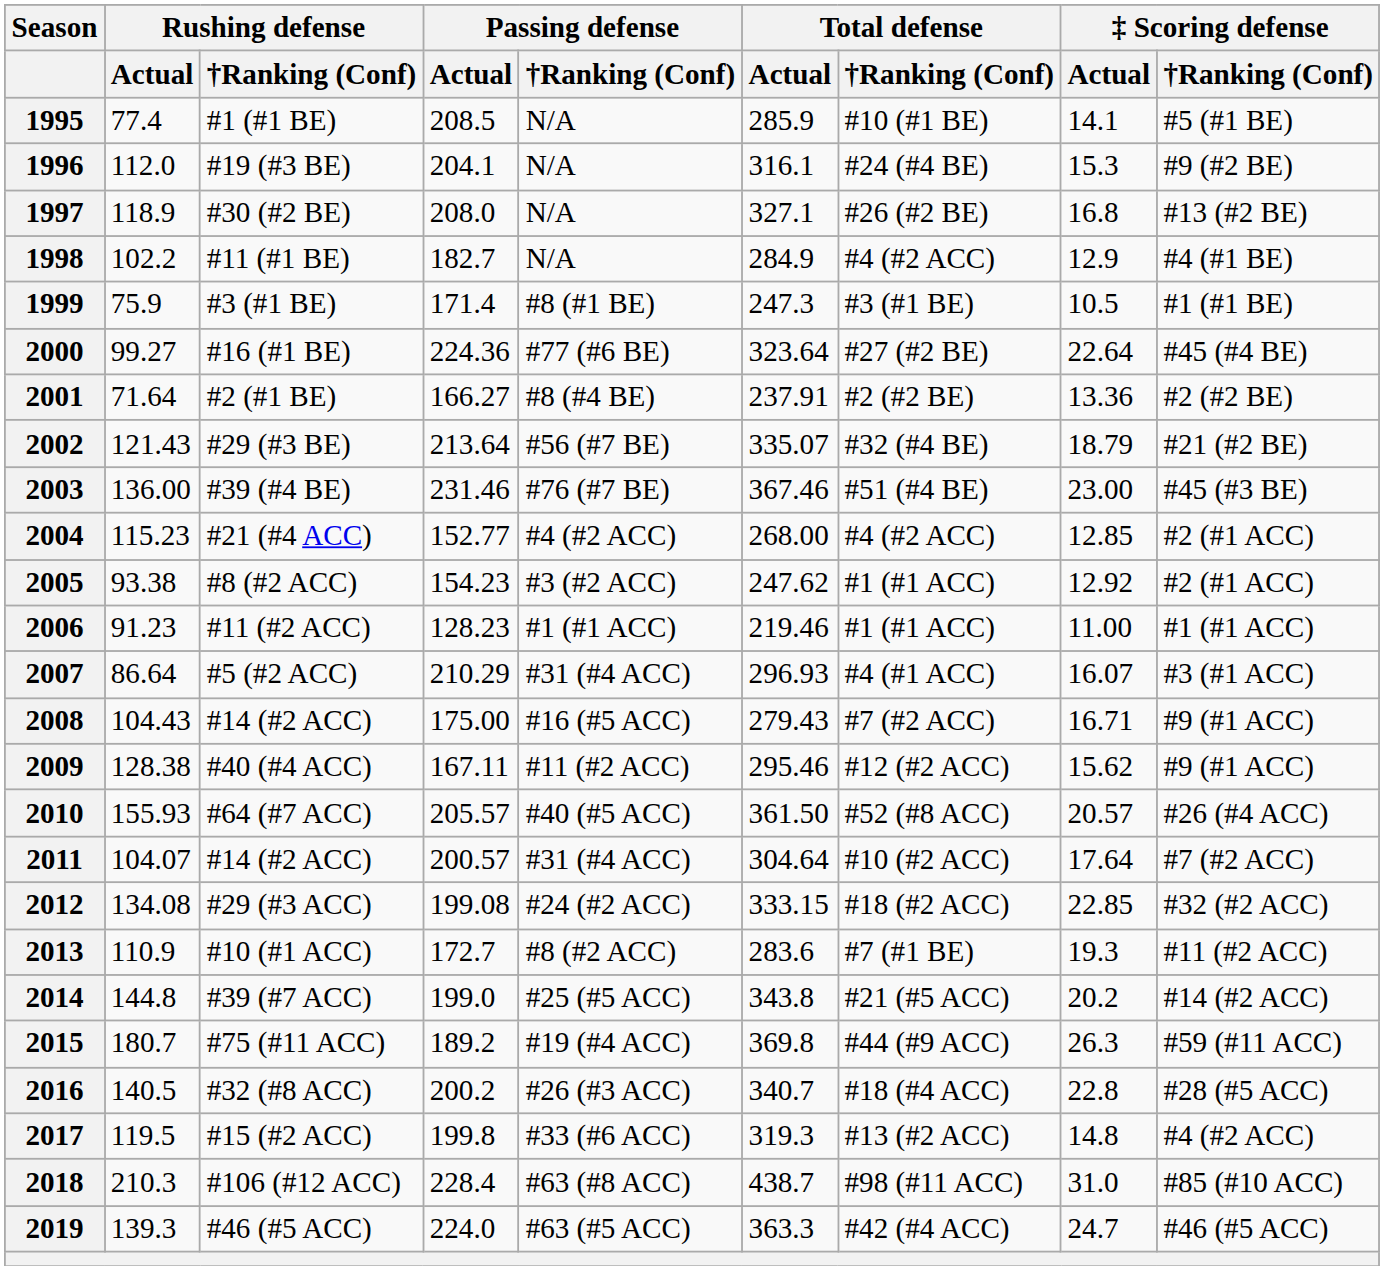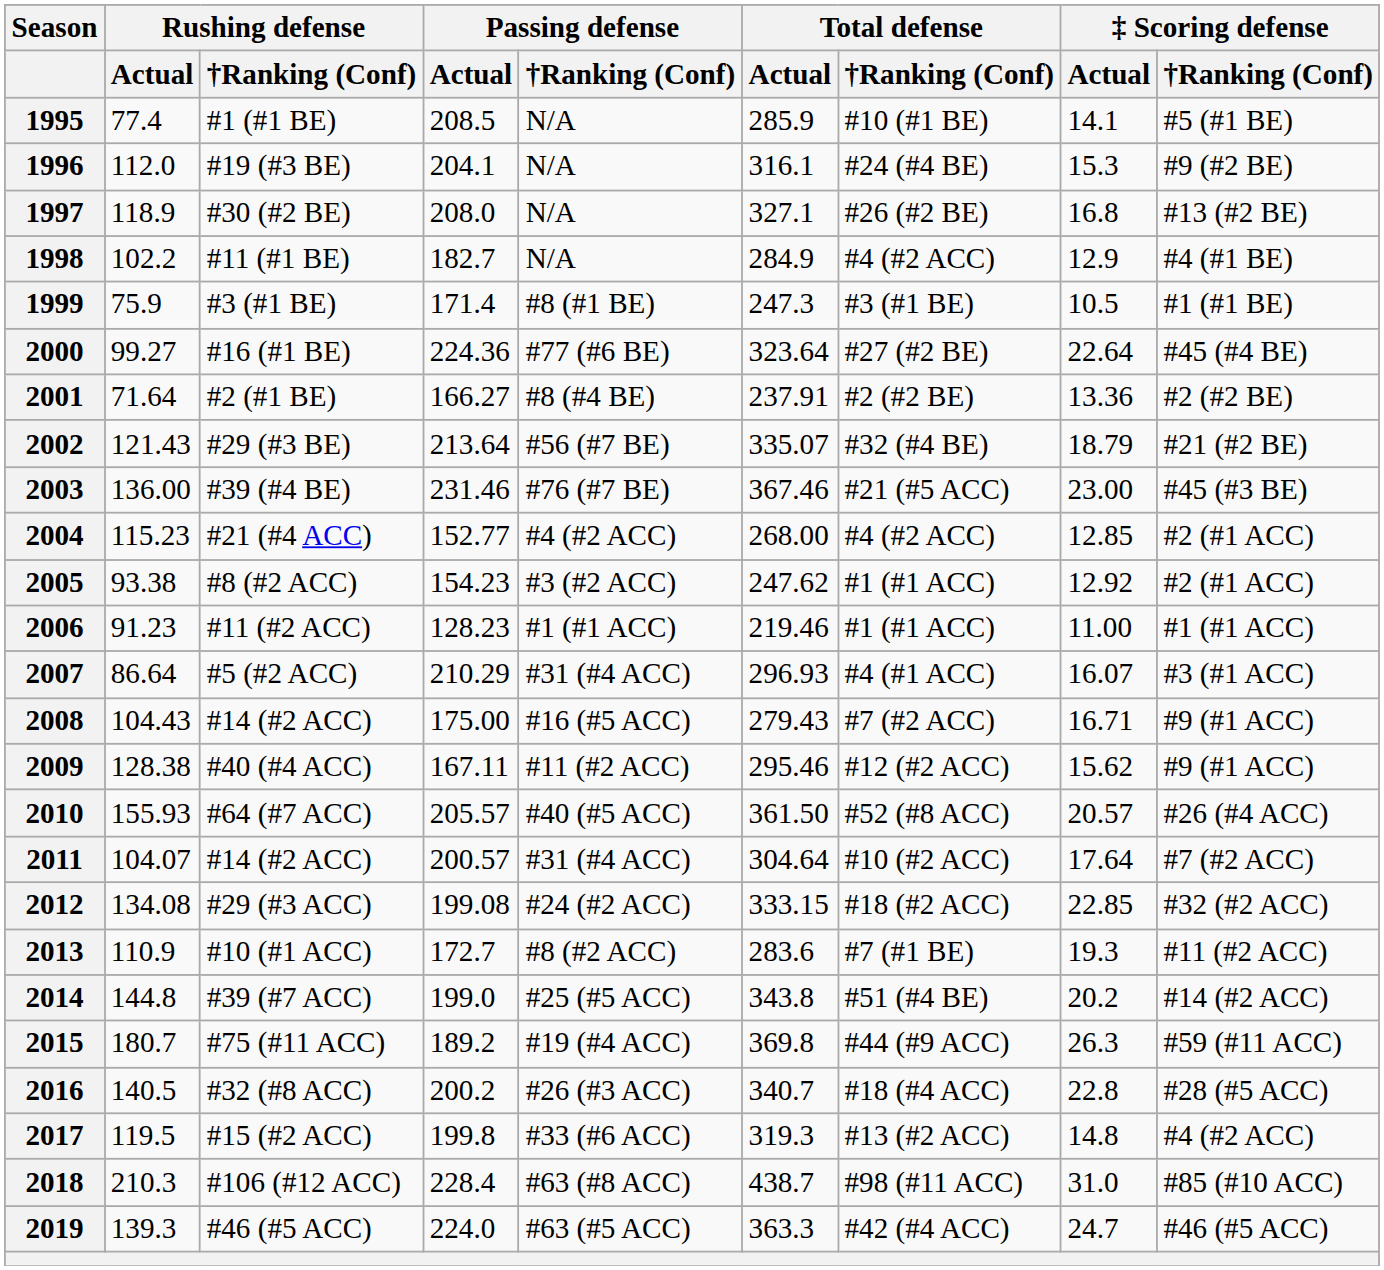 <table class="wikitable" border="1">
 <tr>
 <th>Season</th>
 <th colspan="2">Rushing defense</th>
 <th colspan="2">Passing defense</th>
 <th colspan="2">Total defense</th>
 <th colspan="2">‡ Scoring defense</th>
 </tr>
 <tr>
 <th> </th>
 <th>Actual</th>
 <th>†Ranking (Conf)</th>
 <th>Actual</th>
 <th>†Ranking (Conf)</th>
 <th>Actual</th>
 <th>†Ranking (Conf)</th>
 <th>Actual</th>
 <th>†Ranking (Conf)</th>
 </tr>
 <tr>
 <th>1995</th>
 <td>77.4</td>
 <td>#1 (#1 BE)</td>
 <td>208.5</td>
 <td>N/A</td>
 <td>285.9</td>
 <td>#10 (#1 BE)</td>
 <td>14.1</td>
 <td>#5 (#1 BE)</td>
 </tr>
 <tr>
 <th>1996</th>
 <td>112.0</td>
 <td>#19 (#3 BE)</td>
 <td>204.1</td>
 <td>N/A</td>
 <td>316.1</td>
 <td>#24 (#4 BE)</td>
 <td>15.3</td>
 <td>#9 (#2 BE)</td>
 </tr>
 <tr>
 <th>1997</th>
 <td>118.9</td>
 <td>#30 (#2 BE)</td>
 <td>208.0</td>
 <td>N/A</td>
 <td>327.1</td>
 <td>#26 (#2 BE)</td>
 <td>16.8</td>
 <td>#13 (#2 BE)</td>
 </tr>
 <tr>
 <th>1998</th>
 <td>102.2</td>
 <td>#11 (#1 BE)</td>
 <td>182.7</td>
 <td>N/A</td>
 <td>284.9</td>
 <td>#4 (#2 ACC)</td>
 <td>12.9</td>
 <td>#4 (#1 BE)</td>
 </tr>
 <tr>
 <th>1999</th>
 <td>75.9</td>
 <td>#3 (#1 BE)</td>
 <td>171.4</td>
 <td>#8 (#1 BE)</td>
 <td>247.3</td>
 <td>#3 (#1 BE)</td>
 <td>10.5</td>
 <td>#1 (#1 BE)</td>
 </tr>
 <tr>
 <th>2000</th>
 <td>99.27</td>
 <td>#16 (#1 BE)</td>
 <td>224.36</td>
 <td>#77 (#6 BE)</td>
 <td>323.64</td>
 <td>#27 (#2 BE)</td>
 <td>22.64</td>
 <td>#45 (#4 BE)</td>
 </tr>
 <tr>
 <th>2001</th>
 <td>71.64</td>
 <td>#2 (#1 BE)</td>
 <td>166.27</td>
 <td>#8 (#4 BE)</td>
 <td>237.91</td>
 <td>#2 (#2 BE)</td>
 <td>13.36</td>
 <td>#2 (#2 BE)</td>
 </tr>
 <tr>
 <th>2002</th>
 <td>121.43</td>
 <td>#29 (#3 BE)</td>
 <td>213.64</td>
 <td>#56 (#7 BE)</td>
 <td>335.07</td>
 <td>#32 (#4 BE)</td>
 <td>18.79</td>
 <td>#21 (#2 BE)</td>
 </tr>
 <tr>
 <th>2003</th>
 <td>136.00</td>
 <td>#39 (#4 BE)</td>
 <td>231.46</td>
 <td>#76 (#7 BE)</td>
 <td>367.46</td>
-<td>#51 (#4 BE)</td>
+<td>#21 (#5 ACC)</td>
 <td>23.00</td>
 <td>#45 (#3 BE)</td>
 </tr>
 <tr>
 <th>2004</th>
 <td>115.23</td>
 <td>#21 (#4 <a href='#'>ACC</a>)</td>
 <td>152.77</td>
 <td>#4 (#2 ACC)</td>
 <td>268.00</td>
 <td>#4 (#2 ACC)</td>
 <td>12.85</td>
 <td>#2 (#1 ACC)</td>
 </tr>
 <tr>
 <th>2005</th>
 <td>93.38</td>
 <td>#8 (#2 ACC)</td>
 <td>154.23</td>
 <td>#3 (#2 ACC)</td>
 <td>247.62</td>
 <td>#1 (#1 ACC)</td>
 <td>12.92</td>
 <td>#2 (#1 ACC)</td>
 </tr>
 <tr>
 <th>2006</th>
 <td>91.23</td>
 <td>#11 (#2 ACC)</td>
 <td>128.23</td>
 <td>#1 (#1 ACC)</td>
 <td>219.46</td>
 <td>#1 (#1 ACC)</td>
 <td>11.00</td>
 <td>#1 (#1 ACC)</td>
 </tr>
 <tr>
 <th>2007</th>
 <td>86.64</td>
 <td>#5 (#2 ACC)</td>
 <td>210.29</td>
 <td>#31 (#4 ACC)</td>
 <td>296.93</td>
 <td>#4 (#1 ACC)</td>
 <td>16.07</td>
 <td>#3 (#1 ACC)</td>
 </tr>
 <tr>
 <th>2008</th>
 <td>104.43</td>
 <td>#14 (#2 ACC)</td>
 <td>175.00</td>
 <td>#16 (#5 ACC)</td>
 <td>279.43</td>
 <td>#7 (#2 ACC)</td>
 <td>16.71</td>
 <td>#9 (#1 ACC)</td>
 </tr>
 <tr>
 <th>2009</th>
 <td>128.38</td>
 <td>#40 (#4 ACC)</td>
 <td>167.11</td>
 <td>#11 (#2 ACC)</td>
 <td>295.46</td>
 <td>#12 (#2 ACC)</td>
 <td>15.62</td>
 <td>#9 (#1 ACC)</td>
 </tr>
 <tr>
 <th>2010</th>
 <td>155.93</td>
 <td>#64 (#7 ACC)</td>
 <td>205.57</td>
 <td>#40 (#5 ACC)</td>
 <td>361.50</td>
 <td>#52 (#8 ACC)</td>
 <td>20.57</td>
 <td>#26 (#4 ACC)</td>
 </tr>
 <tr>
 <th>2011</th>
 <td>104.07</td>
 <td>#14 (#2 ACC)</td>
 <td>200.57</td>
 <td>#31 (#4 ACC)</td>
 <td>304.64</td>
 <td>#10 (#2 ACC)</td>
 <td>17.64</td>
 <td>#7 (#2 ACC)</td>
 </tr>
 <tr>
 <th>2012</th>
 <td>134.08</td>
 <td>#29 (#3 ACC)</td>
 <td>199.08</td>
 <td>#24 (#2 ACC)</td>
 <td>333.15</td>
 <td>#18 (#2 ACC)</td>
 <td>22.85</td>
 <td>#32 (#2 ACC)</td>
 </tr>
 <tr>
 <th>2013</th>
 <td>110.9</td>
 <td>#10 (#1 ACC)</td>
 <td>172.7</td>
 <td>#8 (#2 ACC)</td>
 <td>283.6</td>
 <td>#7 (#1 BE)</td>
 <td>19.3</td>
 <td>#11 (#2 ACC)</td>
 </tr>
 <tr>
 <th>2014</th>
 <td>144.8</td>
 <td>#39 (#7 ACC)</td>
 <td>199.0</td>
 <td>#25 (#5 ACC)</td>
 <td>343.8</td>
-<td>#21 (#5 ACC)</td>
+<td>#51 (#4 BE)</td>
 <td>20.2</td>
 <td>#14 (#2 ACC)</td>
 </tr>
 <tr>
 <th>2015</th>
 <td>180.7</td>
 <td>#75 (#11 ACC)</td>
 <td>189.2</td>
 <td>#19 (#4 ACC)</td>
 <td>369.8</td>
 <td>#44 (#9 ACC)</td>
 <td>26.3</td>
 <td>#59 (#11 ACC)</td>
 </tr>
 <tr>
 <th>2016</th>
 <td>140.5</td>
 <td>#32 (#8 ACC)</td>
 <td>200.2</td>
 <td>#26 (#3 ACC)</td>
 <td>340.7</td>
 <td>#18 (#4 ACC)</td>
 <td>22.8</td>
 <td>#28 (#5 ACC)</td>
 </tr>
 <tr>
 <th>2017</th>
 <td>119.5</td>
 <td>#15 (#2 ACC)</td>
 <td>199.8</td>
 <td>#33 (#6 ACC)</td>
 <td>319.3</td>
 <td>#13 (#2 ACC)</td>
 <td>14.8</td>
 <td>#4 (#2 ACC)</td>
 </tr>
 <tr>
 <th>2018</th>
 <td>210.3</td>
 <td>#106 (#12 ACC)</td>
 <td>228.4</td>
 <td>#63 (#8 ACC)</td>
 <td>438.7</td>
 <td>#98 (#11 ACC)</td>
 <td>31.0</td>
 <td>#85 (#10 ACC)</td>
 </tr>
 <tr>
 <th>2019</th>
 <td>139.3</td>
 <td>#46 (#5 ACC)</td>
 <td>224.0</td>
 <td>#63 (#5 ACC)</td>
 <td>363.3</td>
 <td>#42 (#4 ACC)</td>
 <td>24.7</td>
 <td>#46 (#5 ACC)</td>
 </tr>
 <tr>
 <th colspan="9"></th>
 </tr>
 </table>
